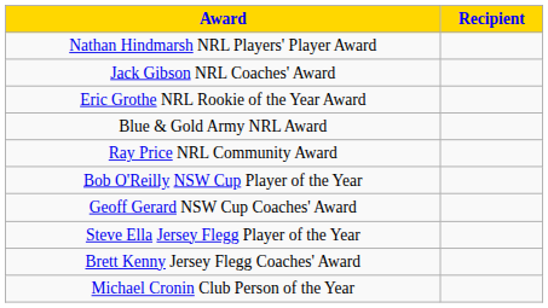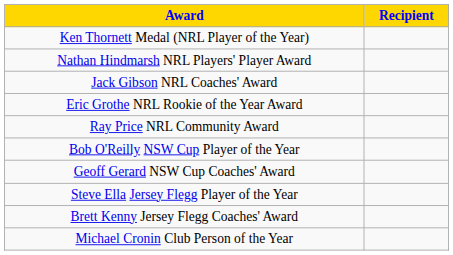 <table class="wikitable" style="text-align:center; width:500px; font-size:95%">
 <tr>
 <th style="background:gold; color:blue;text-align:center";>Award</th>
 <th style="background:gold; color:blue;text-align:center";>Recipient</th>
+</tr>
+<tr>
+<td><a href='#'>Ken Thornett</a> Medal (NRL Player of the Year)</td>
+<td></td>
 </tr>
 <tr>
 <td><a href='#'>Nathan Hindmarsh</a> NRL Players' Player Award</td>
 <td></td>
 </tr>
 <tr>
 <td><a href='#'>Jack Gibson</a> NRL Coaches' Award</td>
 <td></td>
 </tr>
 <tr>
 <td><a href='#'>Eric Grothe</a> NRL Rookie of the Year Award</td>
-<td></td>
-</tr>
-<tr>
-<td>Blue & Gold Army NRL Award</td>
 <td></td>
 </tr>
 <tr>
 <td><a href='#'>Ray Price</a> NRL Community Award</td>
 <td></td>
 </tr>
 <tr>
 <td><a href='#'>Bob O'Reilly</a> <a href='#'>NSW Cup</a> Player of the Year</td>
 <td></td>
 </tr>
 <tr>
 <td><a href='#'>Geoff Gerard</a> NSW Cup Coaches' Award</td>
 <td></td>
 </tr>
 <tr>
 <td><a href='#'>Steve Ella</a> <a href='#'>Jersey Flegg</a> Player of the Year</td>
 <td></td>
 </tr>
 <tr>
 <td><a href='#'>Brett Kenny</a> Jersey Flegg Coaches' Award</td>
 <td></td>
 </tr>
 <tr>
 <td><a href='#'>Michael Cronin</a> Club Person of the Year</td>
 <td></td>
 </tr>
 </table>
